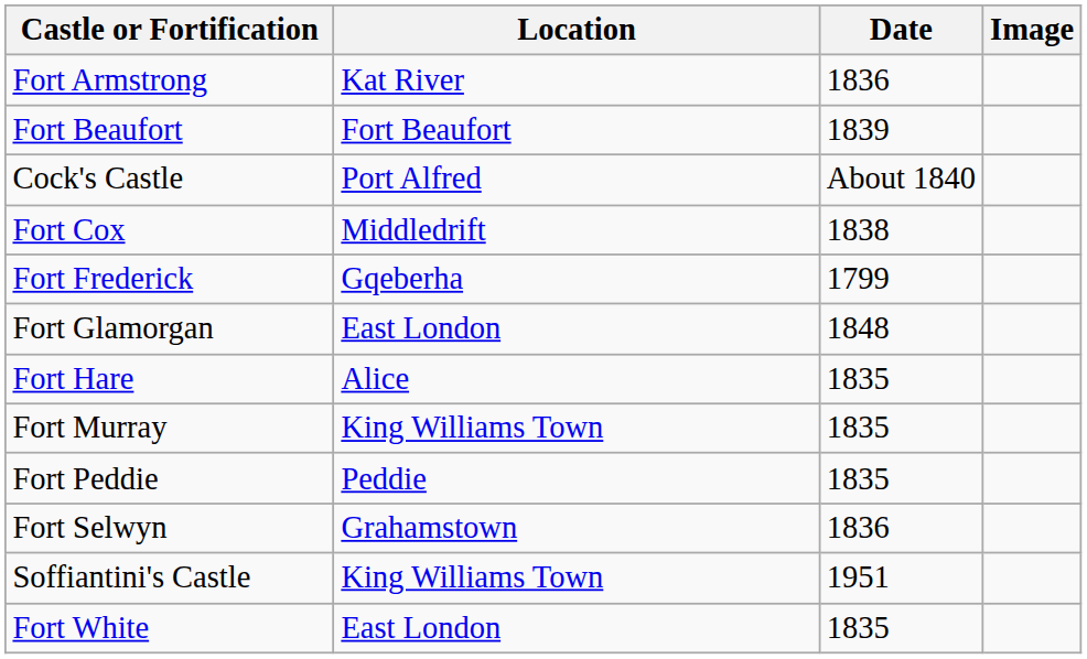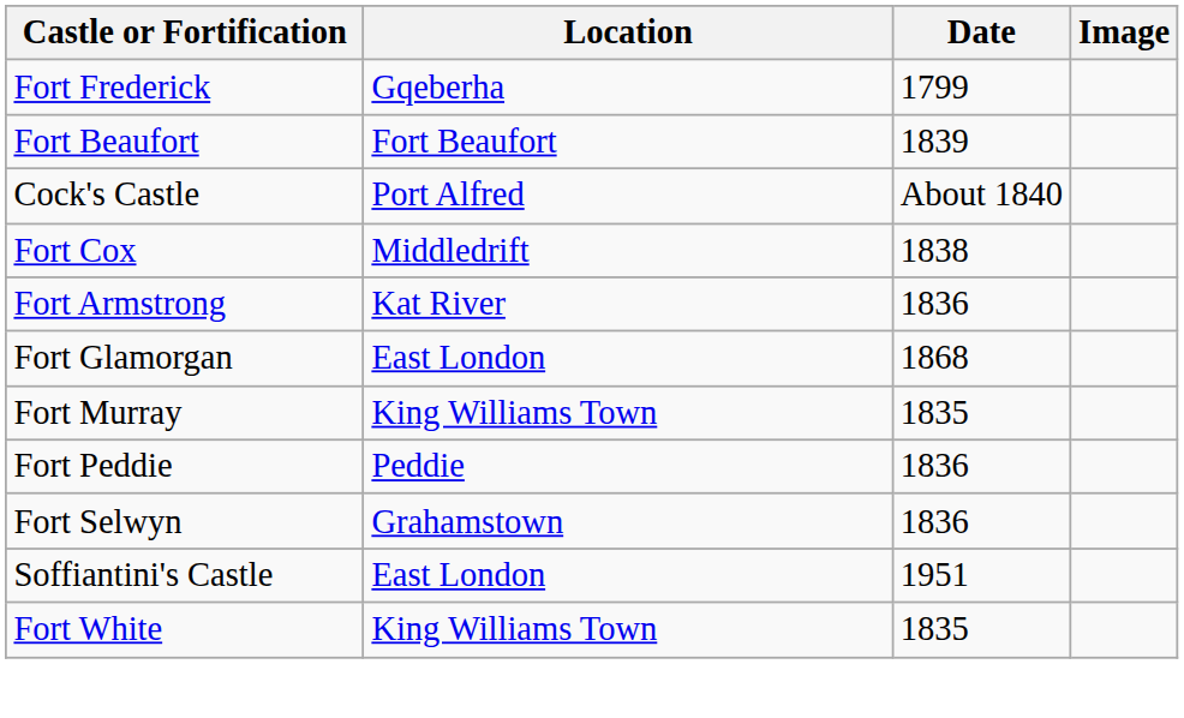 <table class="wikitable">
 <tr>
 <th style="width:10em;">Castle or Fortification</th>
 <th style="width:15em;">Location</th>
 <th>Date</th>
 <th>Image</th>
 </tr>
 <tr>
-<td><a href='#'>Fort Armstrong</a></td>
-<td><a href='#'>Kat River</a></td>
-<td>1836</td>
+<td><a href='#'>Fort Frederick</a></td>
+<td><a href='#'>Gqeberha</a></td>
+<td>1799</td>
 <td></td>
 </tr>
 <tr>
 <td><a href='#'>Fort Beaufort</a></td>
 <td><a href='#'>Fort Beaufort</a></td>
 <td>1839</td>
 <td></td>
 </tr>
 <tr>
 <td>Cock's Castle</td>
 <td><a href='#'>Port Alfred</a></td>
 <td>About 1840</td>
 <td></td>
 </tr>
 <tr>
 <td><a href='#'>Fort Cox</a></td>
 <td><a href='#'>Middledrift</a></td>
 <td>1838</td>
 <td></td>
 </tr>
 <tr>
-<td><a href='#'>Fort Frederick</a></td>
-<td><a href='#'>Gqeberha</a></td>
-<td>1799</td>
+<td><a href='#'>Fort Armstrong</a></td>
+<td><a href='#'>Kat River</a></td>
+<td>1836</td>
 <td></td>
 </tr>
 <tr>
 <td>Fort Glamorgan</td>
 <td><a href='#'>East London</a></td>
-<td>1848</td>
-<td></td>
-</tr>
-<tr>
-<td><a href='#'>Fort Hare</a></td>
-<td><a href='#'>Alice</a></td>
-<td>1835</td>
+<td>1868</td>
 <td></td>
 </tr>
 <tr>
 <td>Fort Murray</td>
 <td><a href='#'>King Williams Town</a></td>
 <td>1835</td>
 <td></td>
 </tr>
 <tr>
 <td>Fort Peddie</td>
 <td><a href='#'>Peddie</a></td>
-<td>1835</td>
+<td>1836</td>
 <td></td>
 </tr>
 <tr>
 <td>Fort Selwyn</td>
 <td><a href='#'>Grahamstown</a></td>
 <td>1836</td>
 <td></td>
 </tr>
 <tr>
 <td>Soffiantini's Castle</td>
-<td><a href='#'>King Williams Town</a></td>
+<td><a href='#'>East London</a></td>
 <td>1951</td>
 <td></td>
 </tr>
 <tr>
 <td><a href='#'>Fort White</a></td>
-<td><a href='#'>East London</a></td>
+<td><a href='#'>King Williams Town</a></td>
 <td>1835</td>
 <td></td>
 </tr>
 </table>
